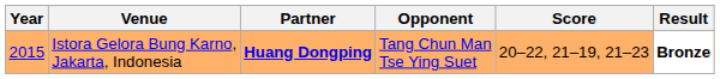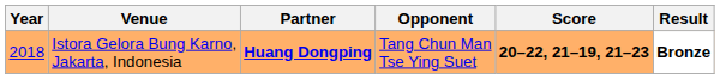 <table class="sortable wikitable" style="font-size: 90%;">
 <tr>
 <th>Year</th>
 <th>Venue</th>
 <th>Partner</th>
 <th>Opponent</th>
 <th>Score</th>
 <th>Result</th>
 </tr>
 <tr style="background:#FFB069">
-<td align="center"><a href='#'>2015</a></td>
+<td align="center"><a href='#'>2018</a></td>
 <td align="left"><a href='#'>Istora Gelora Bung Karno</a>,<br><a href='#'>Jakarta</a>, Indonesia</td>
 <td align="left"><strong> <a href='#'>Huang Dongping</a></strong></td>
 <td align="left"> <a href='#'>Tang Chun Man</a> <br>  <a href='#'>Tse Ying Suet</a></td>
-<td align="left">20–22, 21–19, 21–23</td>
+<td align="left"><strong>20–22, 21–19, 21–23</strong></td>
 <td style="text-align:left; background:white"> <strong>Bronze</strong></td>
 </tr>
 </table>
